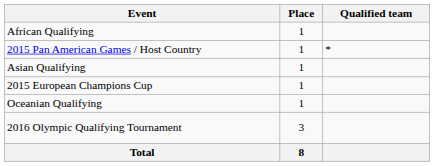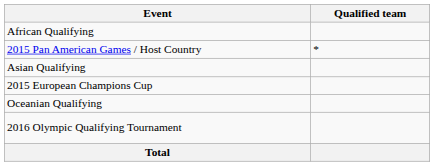 <table class="wikitable" width=600>
 <tr>
 <th>Event</th>
-<th>Place</th>
 <th>Qualified team</th>
 </tr>
 <tr>
 <td>African Qualifying</td>
-<td align=center>1</td>
 <td></td>
 </tr>
 <tr>
 <td><a href='#'>2015 Pan American Games</a> / Host Country</td>
-<td align=center>1</td>
 <td>*</td>
 </tr>
 <tr>
 <td>Asian Qualifying</td>
-<td align=center>1</td>
 <td></td>
 </tr>
 <tr>
 <td>2015 European Champions Cup</td>
-<td align=center>1</td>
 <td></td>
 </tr>
 <tr>
 <td>Oceanian Qualifying</td>
-<td align=center>1</td>
 <td></td>
 </tr>
 <tr>
 <td>2016 Olympic Qualifying Tournament</td>
-<td align=center>3</td>
 <td><br><br></td>
 </tr>
 <tr>
 <th>Total</th>
-<th>8</th>
 <th></th>
 </tr>
 </table>
